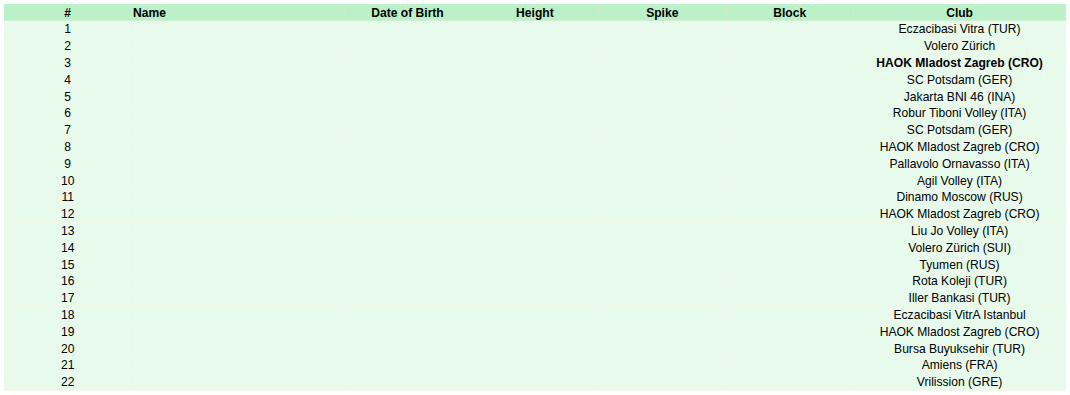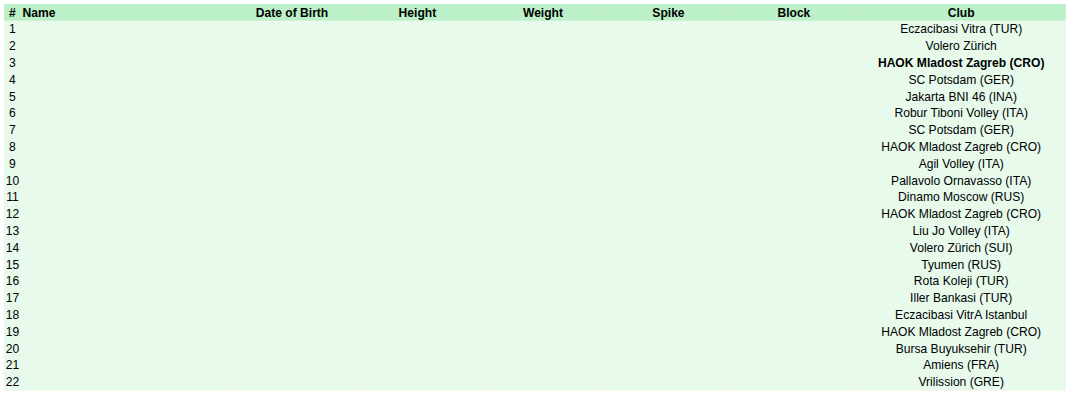 <table border=0 cellpadding=2 cellspacing=0  |- bgcolor=#FFECCE style="text-align:center; font-size:90%; width:100%">
 <tr bgcolor=#BBF0C9>
 <th>#</th>
 <th align=left width=20%>Name</th>
 <th width=12%>Date of Birth</th>
 <th width=12%>Height</th>
+<th width=12%>Weight</th>
 <th width=12%>Spike</th>
 <th width=12%>Block</th>
 <th width=20%>Club</th>
 </tr>
 <tr bgcolor=#E7FAEC>
 <td>1</td>
 <td align=left></td>
 <td align=right></td>
+<td></td>
 <td></td>
 <td></td>
 <td></td>
 <td>Eczacibasi Vitra (TUR)</td>
 </tr>
 <tr bgcolor=#E7FAEC>
 <td>2</td>
 <td align=left></td>
 <td align=right></td>
 <td></td>
 <td></td>
 <td></td>
+<td></td>
 <td>Volero Zürich</td>
 </tr>
 <tr bgcolor=#E7FAEC>
 <td>3</td>
 <td align=left></td>
 <td align=right></td>
+<td></td>
 <td></td>
 <td></td>
 <td></td>
 <td><strong>HAOK Mladost Zagreb (CRO)</strong></td>
 </tr>
 <tr bgcolor=#E7FAEC>
 <td>4</td>
 <td align=left></td>
 <td align=right></td>
 <td></td>
 <td></td>
 <td></td>
+<td></td>
 <td>SC Potsdam (GER)</td>
 </tr>
 <tr bgcolor=#E7FAEC>
 <td>5</td>
 <td align=left></td>
 <td align=right></td>
+<td></td>
 <td></td>
 <td></td>
 <td></td>
 <td>Jakarta BNI 46 (INA)</td>
 </tr>
 <tr bgcolor=#E7FAEC>
 <td>6</td>
 <td align=left></td>
 <td align=right></td>
 <td></td>
 <td></td>
 <td></td>
+<td></td>
 <td>Robur Tiboni Volley (ITA)</td>
 </tr>
 <tr bgcolor=#E7FAEC>
 <td>7</td>
 <td align=left></td>
 <td align=right></td>
+<td></td>
 <td></td>
 <td></td>
 <td></td>
 <td>SC Potsdam (GER)</td>
 </tr>
 <tr bgcolor=#E7FAEC>
 <td>8</td>
 <td align=left></td>
 <td align=right></td>
 <td></td>
 <td></td>
 <td></td>
+<td></td>
 <td>HAOK Mladost Zagreb (CRO)</td>
 </tr>
 <tr bgcolor=#E7FAEC>
 <td>9</td>
 <td align=left></td>
 <td align=right></td>
 <td></td>
 <td></td>
 <td></td>
-<td>Pallavolo Ornavasso (ITA)</td>
+<td></td>
+<td>Agil Volley (ITA)</td>
 </tr>
 <tr bgcolor=#E7FAEC>
 <td>10</td>
 <td align=left></td>
 <td align=right></td>
 <td></td>
 <td></td>
 <td></td>
-<td>Agil Volley (ITA)</td>
+<td></td>
+<td>Pallavolo Ornavasso (ITA)</td>
 </tr>
 <tr bgcolor=#E7FAEC>
 <td>11</td>
 <td align=left></td>
 <td align=right></td>
+<td></td>
 <td></td>
 <td></td>
 <td></td>
 <td>Dinamo Moscow (RUS)</td>
 </tr>
 <tr bgcolor=#E7FAEC>
 <td>12</td>
 <td align=left></td>
 <td align=right></td>
 <td></td>
 <td></td>
 <td></td>
+<td></td>
 <td>HAOK Mladost Zagreb (CRO)</td>
 </tr>
 <tr bgcolor=#E7FAEC>
 <td>13</td>
 <td align=left></td>
 <td align=right></td>
+<td></td>
 <td></td>
 <td></td>
 <td></td>
 <td>Liu Jo Volley (ITA)</td>
 </tr>
 <tr bgcolor=#E7FAEC>
 <td>14</td>
 <td align=left></td>
 <td align=right></td>
 <td></td>
 <td></td>
 <td></td>
+<td></td>
 <td>Volero Zürich (SUI)</td>
 </tr>
 <tr bgcolor=#E7FAEC>
 <td>15</td>
 <td align=left></td>
 <td align=right></td>
+<td></td>
 <td></td>
 <td></td>
 <td></td>
 <td>Tyumen (RUS)</td>
 </tr>
 <tr bgcolor=#E7FAEC>
 <td>16</td>
 <td align=left></td>
 <td align=right></td>
 <td></td>
 <td></td>
 <td></td>
+<td></td>
 <td>Rota Koleji (TUR)</td>
 </tr>
 <tr bgcolor=#E7FAEC>
 <td>17</td>
 <td align=left></td>
 <td align=right></td>
+<td></td>
 <td></td>
 <td></td>
 <td></td>
 <td>Iller Bankasi (TUR)</td>
 </tr>
 <tr bgcolor=#E7FAEC>
 <td>18</td>
 <td align=left></td>
 <td align=right></td>
 <td></td>
 <td></td>
 <td></td>
+<td></td>
 <td>Eczacibasi VitrA Istanbul</td>
 </tr>
 <tr bgcolor=#E7FAEC>
 <td>19</td>
 <td align=left></td>
 <td align=right></td>
+<td></td>
 <td></td>
 <td></td>
 <td></td>
 <td>HAOK Mladost Zagreb (CRO)</td>
 </tr>
 <tr bgcolor=#E7FAEC>
 <td>20</td>
 <td align=left></td>
 <td align=right></td>
 <td></td>
 <td></td>
 <td></td>
+<td></td>
 <td>Bursa Buyuksehir (TUR)</td>
 </tr>
 <tr bgcolor=#E7FAEC>
 <td>21</td>
 <td align=left></td>
 <td align=right></td>
+<td></td>
 <td></td>
 <td></td>
 <td></td>
 <td>Amiens (FRA)</td>
 </tr>
 <tr bgcolor=#E7FAEC>
 <td>22</td>
 <td align=left></td>
 <td align=right></td>
 <td></td>
 <td></td>
 <td></td>
+<td></td>
 <td>Vrilission (GRE)</td>
 </tr>
 </table>
